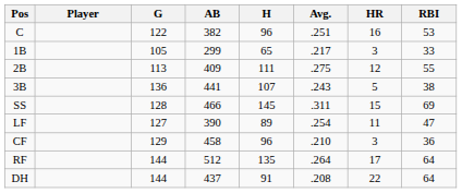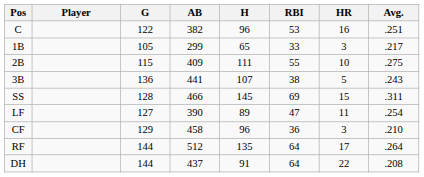 <table class="wikitable sortable">
 <tr>
 <th bgcolor="#DDDDFF" width="5%">Pos</th>
 <th bgcolor="#DDDDFF" width="16%">Player</th>
 <th bgcolor="#DDDDFF" width="9%">G</th>
 <th bgcolor="#DDDDFF" width="9%">AB</th>
 <th bgcolor="#DDDDFF" width="9%">H</th>
+<th bgcolor="#DDDDFF" width="9%">RBI</th>
+<th bgcolor="#DDDDFF" width="9%">HR</th>
 <th bgcolor="#DDDDFF" width="9%">Avg.</th>
-<th bgcolor="#DDDDFF" width="9%">HR</th>
-<th bgcolor="#DDDDFF" width="9%">RBI</th>
 </tr>
 <tr align="center">
 <td>C</td>
 <td></td>
 <td>122</td>
 <td>382</td>
 <td>96</td>
+<td>53</td>
+<td>16</td>
 <td>.251</td>
-<td>16</td>
-<td>53</td>
 </tr>
 <tr align="center">
 <td>1B</td>
 <td></td>
 <td>105</td>
 <td>299</td>
 <td>65</td>
+<td>33</td>
+<td>3</td>
 <td>.217</td>
-<td>3</td>
-<td>33</td>
 </tr>
 <tr align="center">
 <td>2B</td>
 <td></td>
-<td>113</td>
+<td>115</td>
 <td>409</td>
 <td>111</td>
+<td>55</td>
+<td>10</td>
 <td>.275</td>
-<td>12</td>
-<td>55</td>
 </tr>
 <tr align="center">
 <td>3B</td>
 <td></td>
 <td>136</td>
 <td>441</td>
 <td>107</td>
+<td>38</td>
+<td>5</td>
 <td>.243</td>
-<td>5</td>
-<td>38</td>
 </tr>
 <tr align="center">
 <td>SS</td>
 <td></td>
 <td>128</td>
 <td>466</td>
 <td>145</td>
+<td>69</td>
+<td>15</td>
 <td>.311</td>
-<td>15</td>
-<td>69</td>
 </tr>
 <tr align="center">
 <td>LF</td>
 <td></td>
 <td>127</td>
 <td>390</td>
 <td>89</td>
+<td>47</td>
+<td>11</td>
 <td>.254</td>
-<td>11</td>
-<td>47</td>
 </tr>
 <tr align="center">
 <td>CF</td>
 <td></td>
 <td>129</td>
 <td>458</td>
 <td>96</td>
+<td>36</td>
+<td>3</td>
 <td>.210</td>
-<td>3</td>
-<td>36</td>
 </tr>
 <tr align="center">
 <td>RF</td>
 <td></td>
 <td>144</td>
 <td>512</td>
 <td>135</td>
+<td>64</td>
+<td>17</td>
 <td>.264</td>
-<td>17</td>
-<td>64</td>
 </tr>
 <tr align="center">
 <td>DH</td>
 <td></td>
 <td>144</td>
 <td>437</td>
 <td>91</td>
+<td>64</td>
+<td>22</td>
 <td>.208</td>
-<td>22</td>
-<td>64</td>
 </tr>
 </table>
